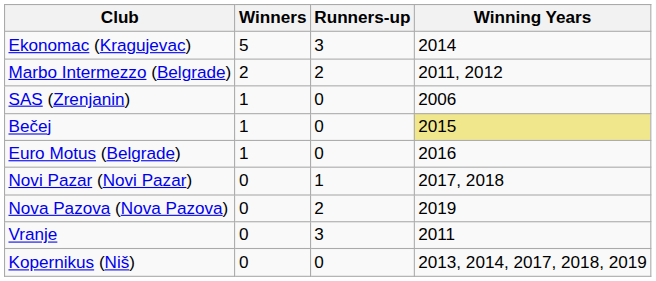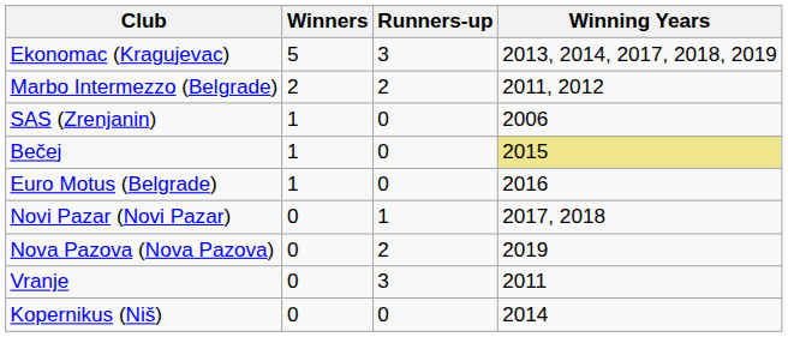 <table class="wikitable">
 <tr>
 <th>Club</th>
 <th>Winners</th>
 <th>Runners-up</th>
 <th>Winning Years</th>
 </tr>
 <tr>
 <td><a href='#'>Ekonomac</a> (<a href='#'>Kragujevac</a>)</td>
 <td>5</td>
 <td>3</td>
-<td>2014</td>
+<td>2013, 2014, 2017, 2018, 2019</td>
 </tr>
 <tr>
 <td><a href='#'>Marbo Intermezzo</a> (<a href='#'>Belgrade</a>)</td>
 <td>2</td>
 <td>2</td>
 <td>2011, 2012</td>
 </tr>
 <tr>
 <td><a href='#'>SAS</a> (<a href='#'>Zrenjanin</a>)</td>
 <td>1</td>
 <td>0</td>
 <td>2006</td>
 </tr>
 <tr>
 <td><a href='#'>Bečej</a></td>
 <td>1</td>
 <td>0</td>
 <td style="background: khaki;">2015</td>
 </tr>
 <tr>
 <td><a href='#'>Euro Motus</a> (<a href='#'>Belgrade</a>)</td>
 <td>1</td>
 <td>0</td>
 <td>2016</td>
 </tr>
 <tr>
 <td><a href='#'>Novi Pazar</a> (<a href='#'>Novi Pazar</a>)</td>
 <td>0</td>
 <td>1</td>
 <td>2017, 2018</td>
 </tr>
 <tr>
 <td><a href='#'>Nova Pazova</a> (<a href='#'>Nova Pazova</a>)</td>
 <td>0</td>
 <td>2</td>
 <td>2019</td>
 </tr>
 <tr>
 <td><a href='#'>Vranje</a></td>
 <td>0</td>
 <td>3</td>
 <td>2011</td>
 </tr>
 <tr>
 <td><a href='#'>Kopernikus</a> (<a href='#'>Niš</a>)</td>
 <td>0</td>
 <td>0</td>
-<td>2013, 2014, 2017, 2018, 2019</td>
+<td>2014</td>
 </tr>
 </table>
